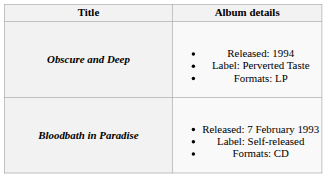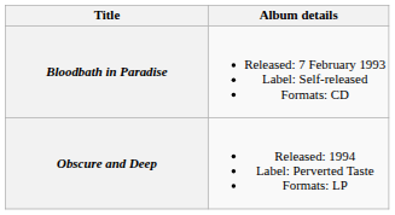 <table class="wikitable plainrowheaders" style="text-align:center;">
 <tr>
 <th scope="col" style="width:15em;">Title</th>
 <th scope="col">Album details</th>
 </tr>
 <tr>
+<th scope="row"><em>Bloodbath in Paradise</em></th>
+<td><br><ul><li>Released: 7 February 1993</li><li>Label: Self-released</li><li>Formats: CD</li></ul></td>
+</tr>
+<tr>
 <th scope="row"><em>Obscure and Deep</em></th>
 <td><br><ul><li>Released: 1994</li><li>Label: Perverted Taste</li><li>Formats: LP</li></ul></td>
 </tr>
-<tr>
-<th scope="row"><em>Bloodbath in Paradise</em></th>
-<td><br><ul><li>Released: 7 February 1993</li><li>Label: Self-released</li><li>Formats: CD</li></ul></td>
-</tr>
 </table>
